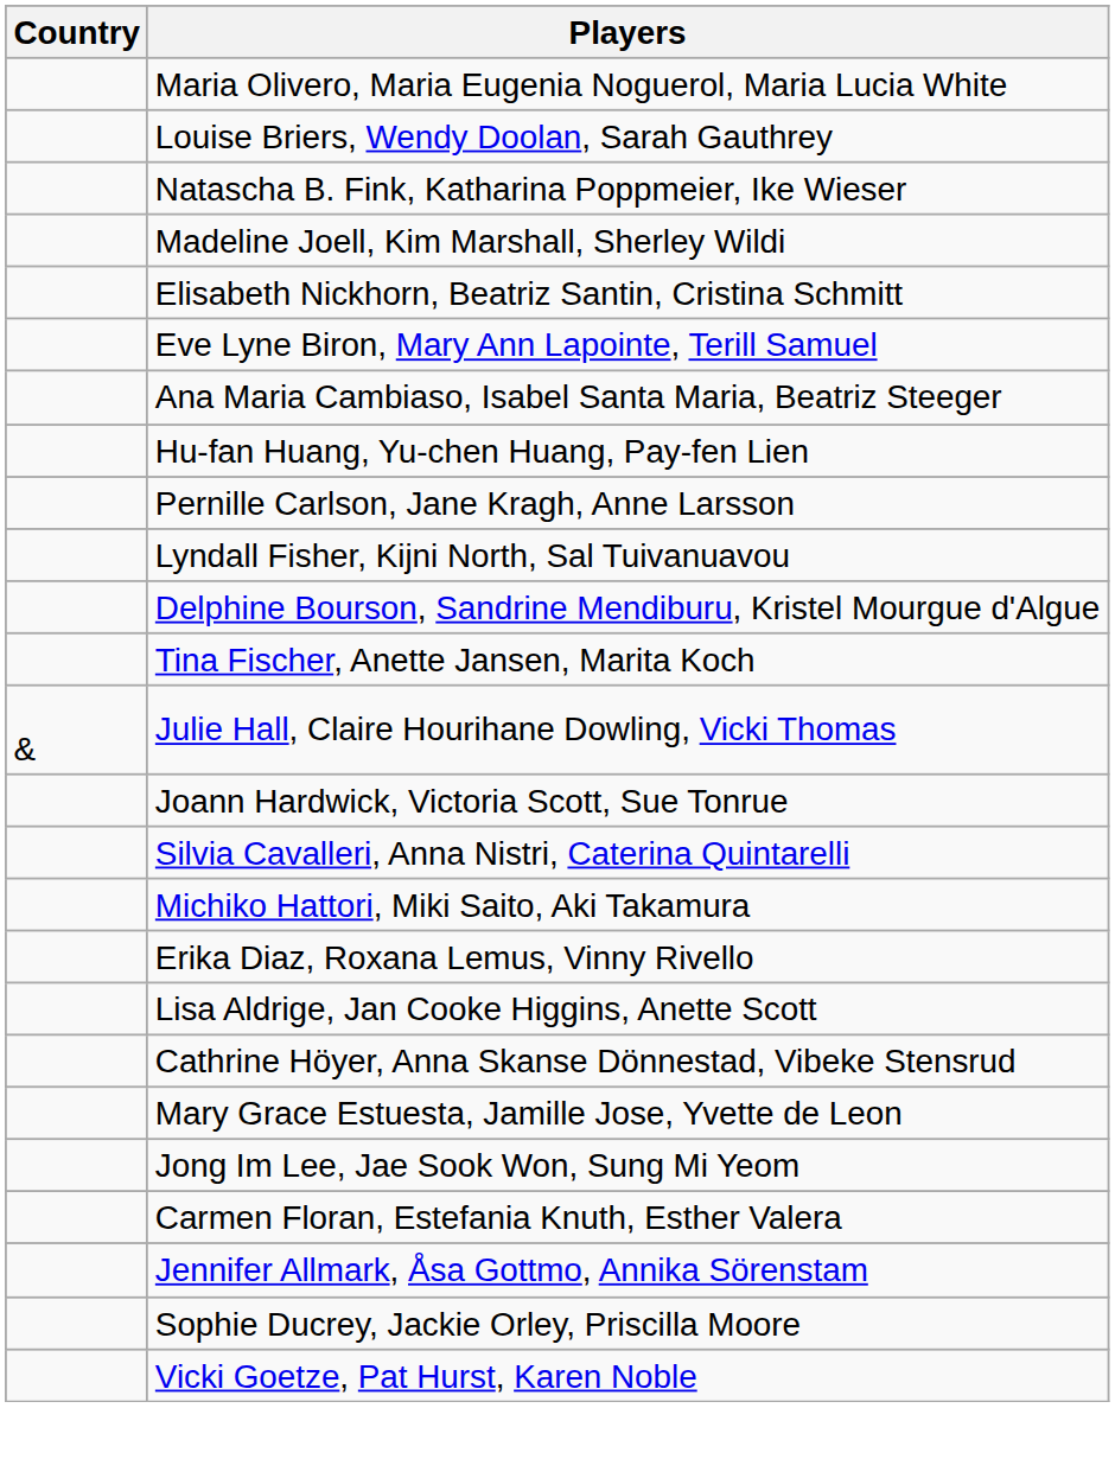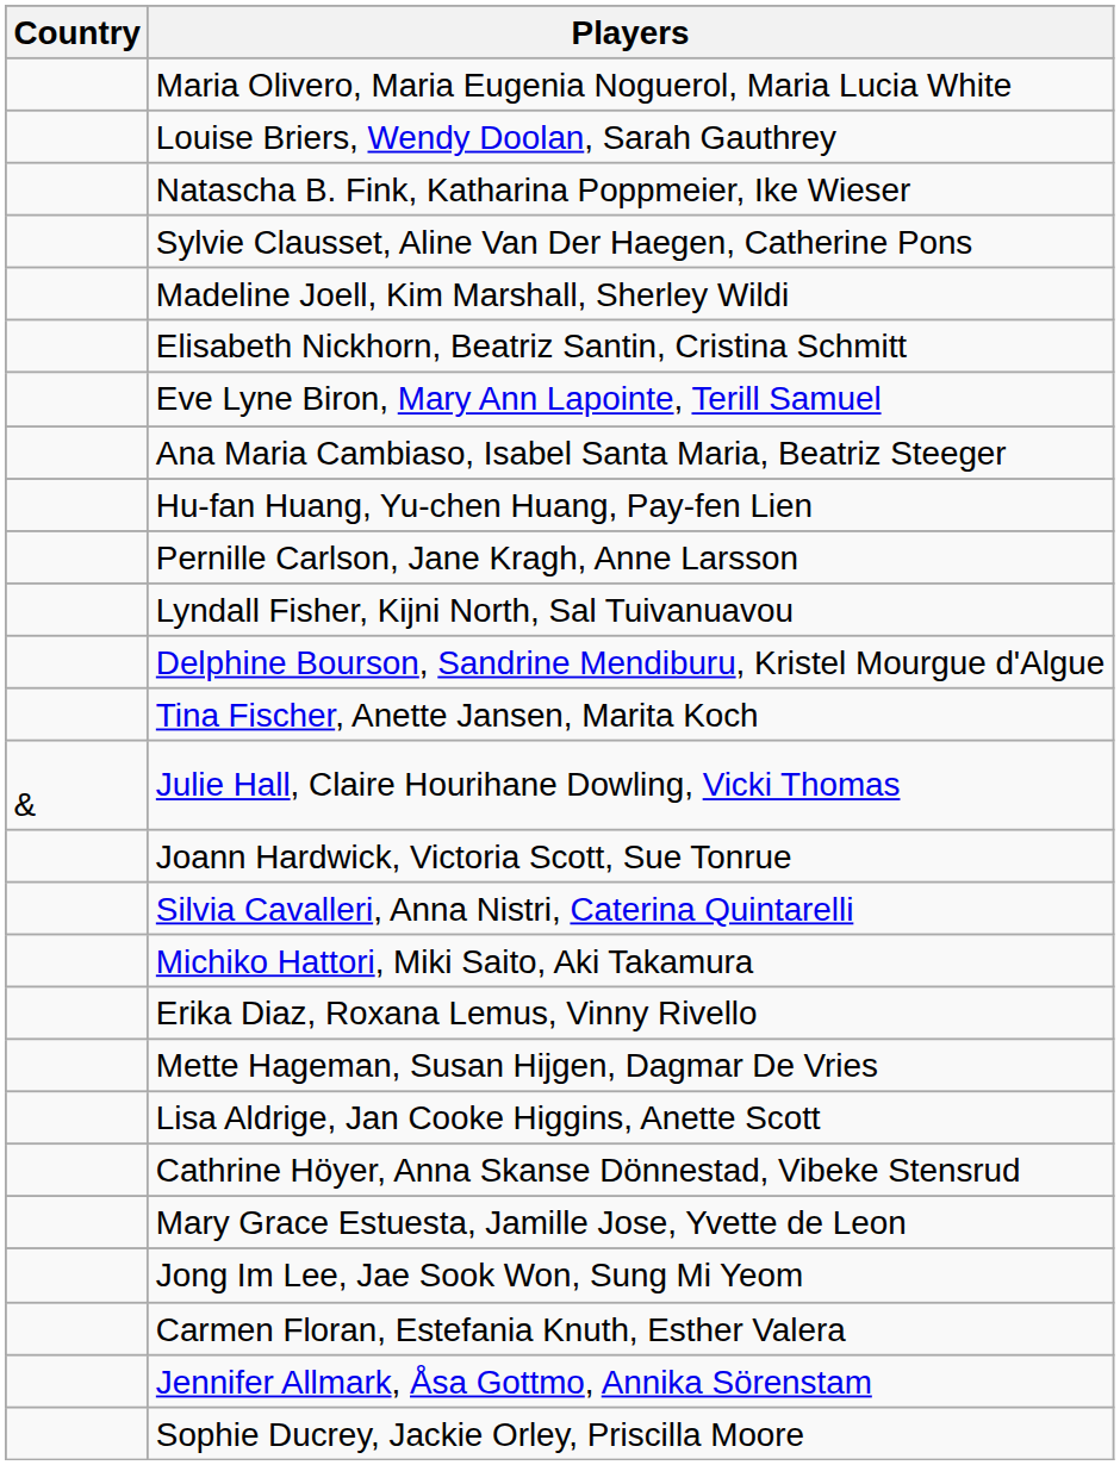 <table class="wikitable" style="font-size:95%;">
 <tr>
 <th>Country</th>
 <th>Players</th>
 </tr>
 <tr>
 <td></td>
 <td>Maria Olivero, Maria Eugenia Noguerol, Maria Lucia White</td>
 </tr>
 <tr>
 <td></td>
 <td>Louise Briers, <a href='#'>Wendy Doolan</a>, Sarah Gauthrey</td>
 </tr>
 <tr>
 <td></td>
 <td>Natascha B. Fink, Katharina Poppmeier, Ike Wieser</td>
+</tr>
+<tr>
+<td></td>
+<td>Sylvie Clausset, Aline Van Der Haegen, Catherine Pons</td>
 </tr>
 <tr>
 <td></td>
 <td>Madeline Joell, Kim Marshall, Sherley Wildi</td>
 </tr>
 <tr>
 <td></td>
 <td>Elisabeth Nickhorn, Beatriz Santin, Cristina Schmitt</td>
 </tr>
 <tr>
 <td></td>
 <td>Eve Lyne Biron, <a href='#'>Mary Ann Lapointe</a>, <a href='#'>Terill Samuel</a></td>
 </tr>
 <tr>
 <td></td>
 <td>Ana Maria Cambiaso, Isabel Santa Maria, Beatriz Steeger</td>
 </tr>
 <tr>
 <td></td>
 <td>Hu-fan Huang, Yu-chen Huang, Pay-fen Lien</td>
 </tr>
 <tr>
 <td></td>
 <td>Pernille Carlson, Jane Kragh, Anne Larsson</td>
 </tr>
 <tr>
 <td></td>
 <td>Lyndall Fisher, Kijni North, Sal Tuivanuavou</td>
 </tr>
 <tr>
 <td></td>
 <td><a href='#'>Delphine Bourson</a>, <a href='#'>Sandrine Mendiburu</a>, Kristel Mourgue d'Algue</td>
 </tr>
 <tr>
 <td></td>
 <td><a href='#'>Tina Fischer</a>, Anette Jansen, Marita Koch</td>
 </tr>
 <tr>
 <td><br>& </td>
 <td><a href='#'>Julie Hall</a>, Claire Hourihane Dowling, <a href='#'>Vicki Thomas</a></td>
 </tr>
 <tr>
 <td></td>
 <td>Joann Hardwick, Victoria Scott, Sue Tonrue</td>
 </tr>
 <tr>
 <td></td>
 <td><a href='#'>Silvia Cavalleri</a>, Anna Nistri, <a href='#'>Caterina Quintarelli</a></td>
 </tr>
 <tr>
 <td></td>
 <td><a href='#'>Michiko Hattori</a>, Miki Saito, Aki Takamura</td>
 </tr>
 <tr>
 <td></td>
 <td>Erika Diaz, Roxana Lemus, Vinny Rivello</td>
 </tr>
 <tr>
 <td></td>
+<td>Mette Hageman, Susan Hijgen, Dagmar De Vries</td>
+</tr>
+<tr>
+<td></td>
 <td>Lisa Aldrige, Jan Cooke Higgins, Anette Scott</td>
 </tr>
 <tr>
 <td></td>
 <td>Cathrine Höyer, Anna Skanse Dönnestad, Vibeke Stensrud</td>
 </tr>
 <tr>
 <td></td>
 <td>Mary Grace Estuesta, Jamille Jose, Yvette de Leon</td>
 </tr>
 <tr>
 <td></td>
 <td>Jong Im Lee, Jae Sook Won, Sung Mi Yeom</td>
 </tr>
 <tr>
 <td></td>
 <td>Carmen Floran, Estefania Knuth, Esther Valera</td>
 </tr>
 <tr>
 <td></td>
 <td><a href='#'>Jennifer Allmark</a>, <a href='#'>Åsa Gottmo</a>, <a href='#'>Annika Sörenstam</a></td>
 </tr>
 <tr>
 <td></td>
 <td>Sophie Ducrey, Jackie Orley, Priscilla Moore</td>
 </tr>
-<tr>
-<td></td>
-<td><a href='#'>Vicki Goetze</a>, <a href='#'>Pat Hurst</a>, <a href='#'>Karen Noble</a></td>
-</tr>
 </table>
